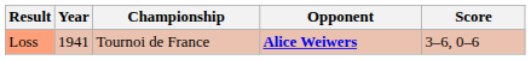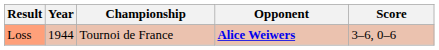 <table class="sortable wikitable">
 <tr>
 <th style="width:40px">Result</th>
 <th style="width:30px">Year</th>
 <th style="width:165px">Championship</th>
 <th style="width:160px">Opponent</th>
 <th style="width:100px" class="unsortable">Score</th>
 </tr>
 <tr bgcolor="#EBC2AF">
 <td style="background:#ffa07a;">Loss</td>
-<td>1941</td>
+<td>1944</td>
 <td Tournoi de France (tennis)>Tournoi de France</td>
 <td><strong> <a href='#'>Alice Weiwers</a></strong></td>
 <td>3–6, 0–6</td>
 </tr>
 </table>
